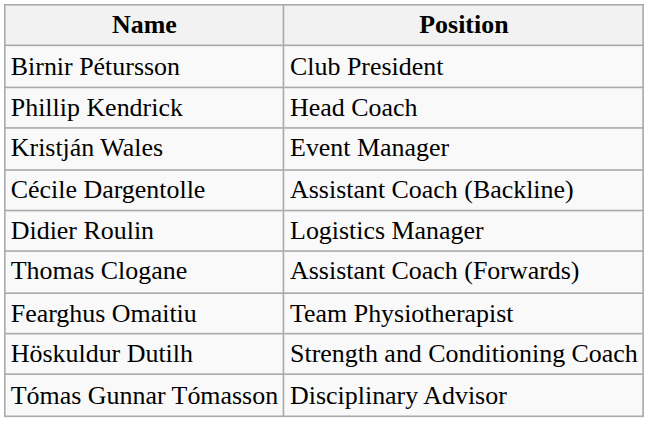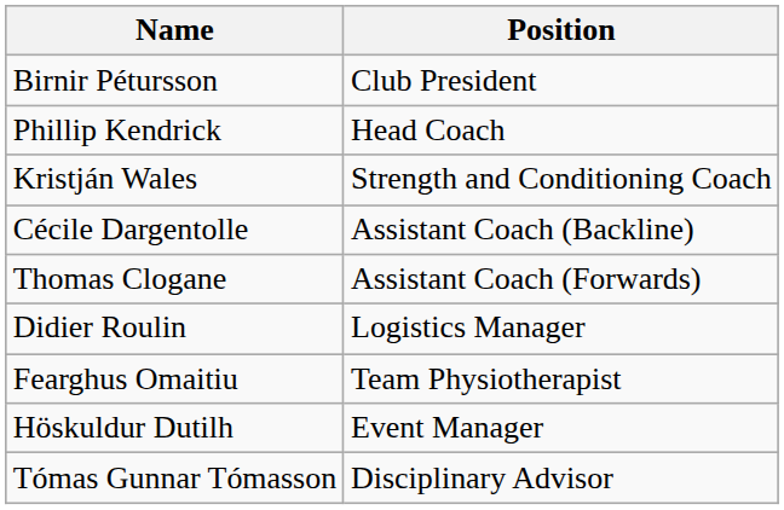 <table class="wikitable">
 <tr>
 <th>Name</th>
 <th>Position</th>
 </tr>
 <tr>
 <td>Birnir Pétursson</td>
 <td>Club President</td>
 </tr>
 <tr>
 <td>Phillip Kendrick</td>
 <td>Head Coach</td>
 </tr>
 <tr>
 <td>Kristján Wales</td>
-<td>Event Manager</td>
+<td>Strength and Conditioning Coach</td>
 </tr>
 <tr>
 <td>Cécile Dargentolle</td>
 <td>Assistant Coach (Backline)</td>
 </tr>
 <tr>
+<td>Thomas Clogane</td>
+<td>Assistant Coach (Forwards)</td>
+</tr>
+<tr>
 <td>Didier Roulin</td>
 <td>Logistics Manager</td>
-</tr>
-<tr>
-<td>Thomas Clogane</td>
-<td>Assistant Coach (Forwards)</td>
 </tr>
 <tr>
 <td>Fearghus Omaitiu</td>
 <td>Team Physiotherapist</td>
 </tr>
 <tr>
 <td>Höskuldur Dutilh</td>
-<td>Strength and Conditioning Coach</td>
+<td>Event Manager</td>
 </tr>
 <tr>
 <td>Tómas Gunnar Tómasson</td>
 <td>Disciplinary Advisor</td>
 </tr>
 </table>
